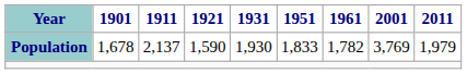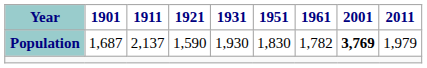 <table class="wikitable" style="margin:1em auto 1em auto; font-size:85%; width:30%; border:0; text-align:center; line-height:120%;">
 <tr>
 <th style="background:#9cc; color:navy; height:17px;">Year</th>
 <th style="background:#fff; color:navy;">1901</th>
 <th style="background:#fff; color:navy;">1911</th>
 <th style="background:#fff; color:navy;">1921</th>
 <th style="background:#fff; color:navy;">1931</th>
 <th style="background:#fff; color:navy;">1951</th>
 <th style="background:#fff; color:navy;">1961</th>
 <th style="background:#fff; color:navy;">2001</th>
 <th style="background:#fff; color:navy;">2011</th>
 </tr>
 <tr style="text-align:center;">
 <th style="background:#9cc; color:navy; height:17px;">Population</th>
-<td style="background:#fff; color:black;">1,678</td>
+<td style="background:#fff; color:black;">1,687</td>
 <td style="background:#fff; color:black;">2,137</td>
 <td style="background:#fff; color:black;">1,590</td>
 <td style="background:#fff; color:black;">1,930</td>
-<td style="background:#fff; color:black;">1,833</td>
+<td style="background:#fff; color:black;">1,830</td>
 <td style="background:#fff; color:black;">1,782</td>
-<td style="background:#fff; color:black;">3,769</td>
+<td style="background:#fff; color:black;"><strong>3,769</strong></td>
 <td style="background:#fff; color:black;">1,979</td>
 </tr>
 <tr>
 <td colspan="22" style="text-align:center;font-size:90%;"></td>
 </tr>
 </table>
